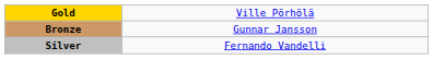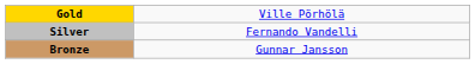 <table class="wikitable" style="text-align:center; " width="35%">
 <tr>
 <td bgcolor="gold"><strong>Gold</strong></td>
 <td><a href='#'>Ville Pörhölä</a><br>  <small><em></em></small></td>
 </tr>
 <tr>
+<td bgcolor="silver"><strong>Silver</strong></td>
+<td><a href='#'>Fernando Vandelli</a><br>  <small><em></em></small></td>
+</tr>
+<tr>
 <td bgcolor="CC9966"><strong>Bronze</strong></td>
 <td><a href='#'>Gunnar Jansson</a><br>  <small><em></em></small></td>
 </tr>
-<tr>
-<td bgcolor="silver"><strong>Silver</strong></td>
-<td><a href='#'>Fernando Vandelli</a><br>  <small><em></em></small></td>
-</tr>
 </table>
